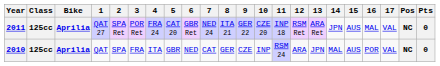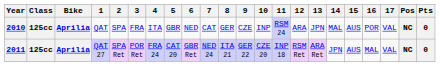 <table class="wikitable" style="text-align:center">
 <tr>
 <th>Year</th>
 <th>Class</th>
 <th>Bike</th>
 <th>1</th>
 <th>2</th>
 <th>3</th>
 <th>4</th>
 <th>5</th>
 <th>6</th>
 <th>7</th>
 <th>8</th>
 <th>9</th>
 <th>10</th>
 <th>11</th>
 <th>12</th>
 <th>13</th>
 <th>14</th>
 <th>15</th>
 <th>16</th>
 <th>17</th>
 <th>Pos</th>
 <th>Pts</th>
 </tr>
 <tr>
+<th><a href='#'>2010</a></th>
+<th>125cc</th>
+<th><a href='#'>Aprilia</a></th>
+<td><a href='#'>QAT</a></td>
+<td><a href='#'>SPA</a></td>
+<td><a href='#'>FRA</a></td>
+<td><a href='#'>ITA</a></td>
+<td><a href='#'>GBR</a></td>
+<td><a href='#'>NED</a></td>
+<td><a href='#'>CAT</a></td>
+<td><a href='#'>GER</a></td>
+<td><a href='#'>CZE</a></td>
+<td><a href='#'>INP</a></td>
+<td style="background:#CFCFFF;"><a href='#'>RSM</a><br><small>24</small></td>
+<td><a href='#'>ARA</a></td>
+<td><a href='#'>JPN</a></td>
+<td><a href='#'>MAL</a></td>
+<td><a href='#'>AUS</a></td>
+<td><a href='#'>POR</a></td>
+<td><a href='#'>VAL</a></td>
+<th>NC</th>
+<th>0</th>
+</tr>
+<tr>
 <th><a href='#'>2011</a></th>
 <th>125cc</th>
 <th><a href='#'>Aprilia</a></th>
 <td style="background:#CFCFFF;"><a href='#'>QAT</a><br><small>27</small></td>
 <td style="background:#EFCFFF;"><a href='#'>SPA</a><br><small>Ret</small></td>
 <td style="background:#EFCFFF;"><a href='#'>POR</a><br><small>Ret</small></td>
 <td style="background:#CFCFFF;"><a href='#'>FRA</a><br><small>24</small></td>
 <td style="background:#CFCFFF;"><a href='#'>CAT</a><br><small>20</small></td>
 <td style="background:#EFCFFF;"><a href='#'>GBR</a><br><small>Ret</small></td>
 <td style="background:#CFCFFF;"><a href='#'>NED</a><br><small>24</small></td>
 <td style="background:#CFCFFF;"><a href='#'>ITA</a><br><small>21</small></td>
 <td style="background:#CFCFFF;"><a href='#'>GER</a><br><small>22</small></td>
 <td style="background:#CFCFFF;"><a href='#'>CZE</a><br><small>20</small></td>
 <td style="background:#CFCFFF;"><a href='#'>INP</a><br><small>18</small></td>
 <td style="background:#EFCFFF;"><a href='#'>RSM</a><br><small>Ret</small></td>
 <td style="background:#EFCFFF;"><a href='#'>ARA</a><br><small>Ret</small></td>
 <td><a href='#'>JPN</a></td>
 <td><a href='#'>AUS</a></td>
 <td><a href='#'>MAL</a></td>
 <td><a href='#'>VAL</a></td>
 <th>NC</th>
 <th>0</th>
 </tr>
-<tr>
-<th><a href='#'>2010</a></th>
-<th>125cc</th>
-<th><a href='#'>Aprilia</a></th>
-<td><a href='#'>QAT</a></td>
-<td><a href='#'>SPA</a></td>
-<td><a href='#'>FRA</a></td>
-<td><a href='#'>ITA</a></td>
-<td><a href='#'>GBR</a></td>
-<td><a href='#'>NED</a></td>
-<td><a href='#'>CAT</a></td>
-<td><a href='#'>GER</a></td>
-<td><a href='#'>CZE</a></td>
-<td><a href='#'>INP</a></td>
-<td style="background:#CFCFFF;"><a href='#'>RSM</a><br><small>24</small></td>
-<td><a href='#'>ARA</a></td>
-<td><a href='#'>JPN</a></td>
-<td><a href='#'>MAL</a></td>
-<td><a href='#'>AUS</a></td>
-<td><a href='#'>POR</a></td>
-<td><a href='#'>VAL</a></td>
-<th>NC</th>
-<th>0</th>
-</tr>
 </table>
